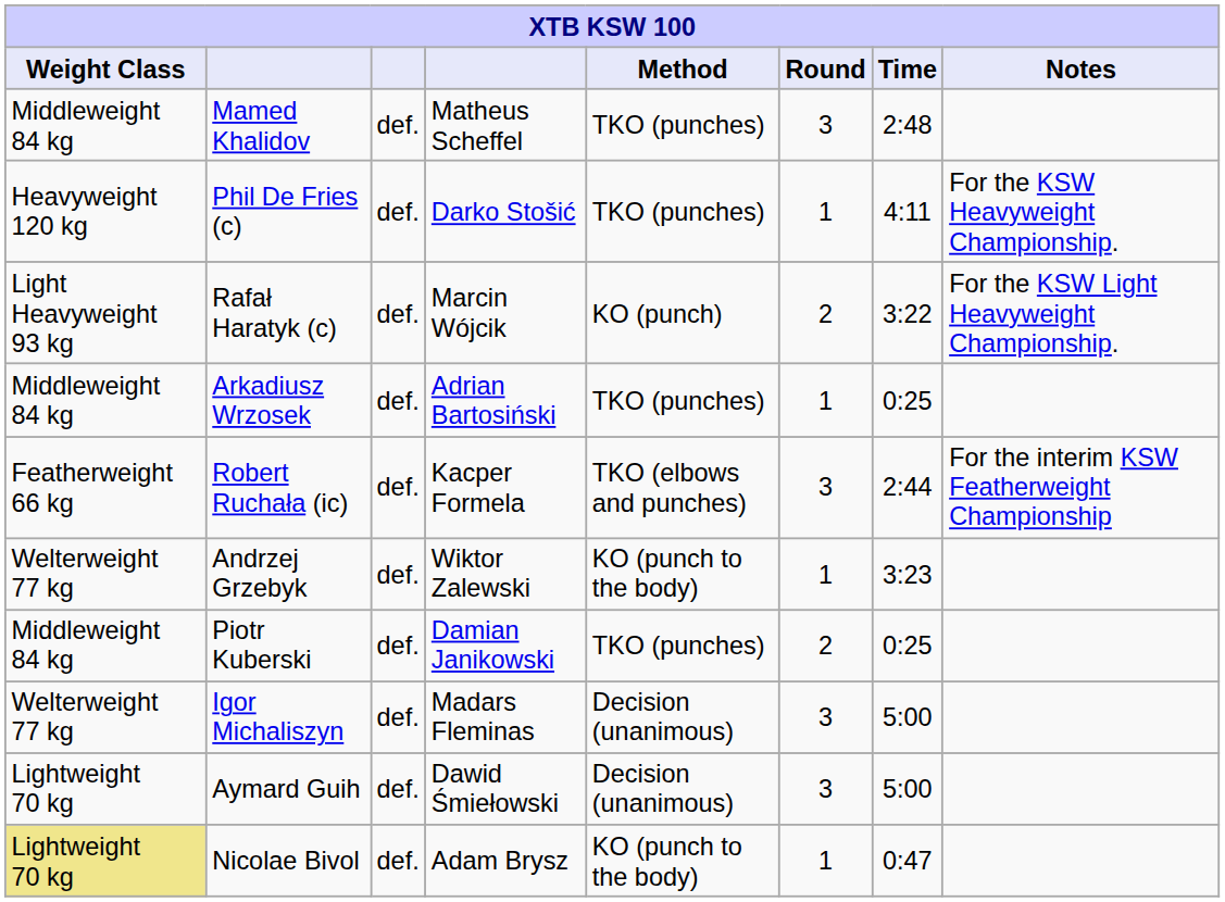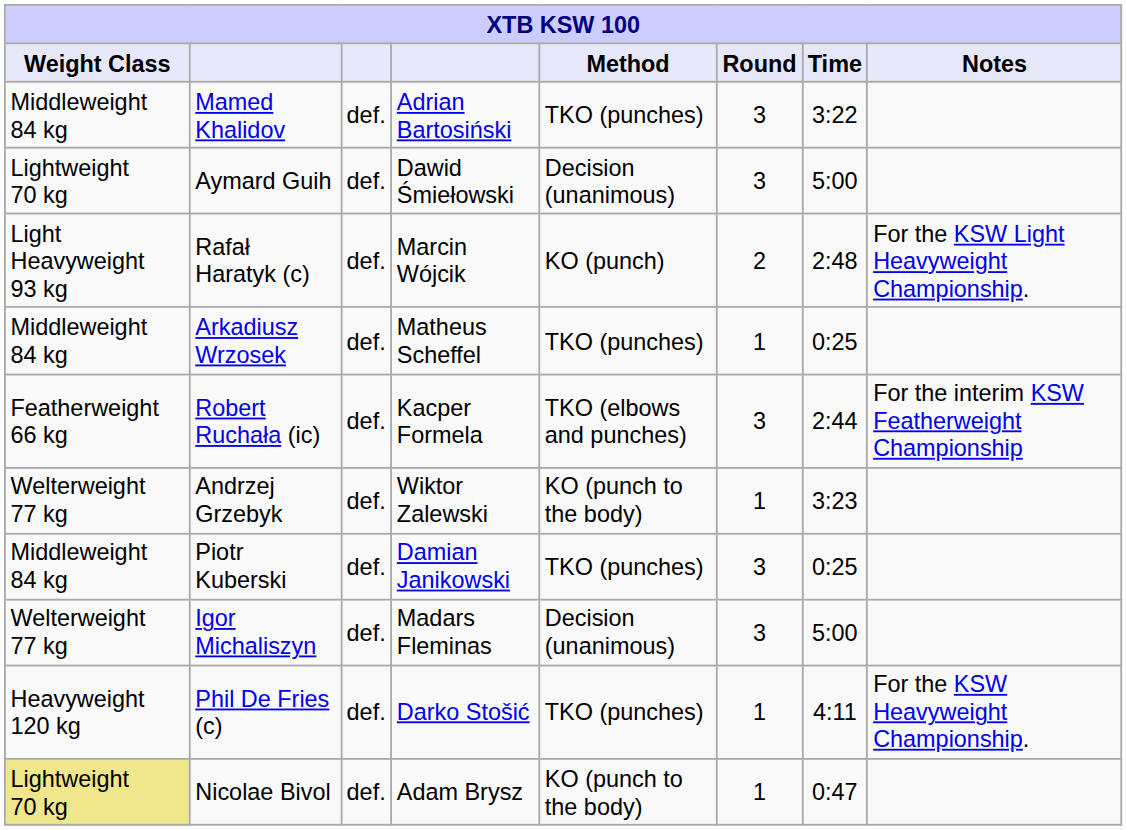 <table class="wikitable" style="font-size: 80%;">
 <tr>
 <th colspan="8" style="background-color: #ccf; color: #000080; text-align: center;"><strong>XTB KSW 100</strong></th>
 </tr>
 <tr>
 <th colspan="1" style="background-color: #E6E8FA; color: #000000; text-align: center;">Weight Class</th>
 <th colspan="1" style="background-color: #E6E8FA; color: #000000; text-align: center;"></th>
 <th colspan="1" style="background-color: #E6E8FA; color: #000000; text-align: center;"></th>
 <th colspan="1" style="background-color: #E6E8FA; color: #000000; text-align: center;"></th>
 <th colspan="1" style="background-color: #E6E8FA; color: #000000; text-align: center;">Method</th>
 <th colspan="1" style="background-color: #E6E8FA; color: #000000; text-align: center;">Round</th>
 <th colspan="1" style="background-color: #E6E8FA; color: #000000; text-align: center;">Time</th>
 <th colspan="1" style="background-color: #E6E8FA; color: #000000; text-align: center;">Notes</th>
 </tr>
 <tr>
 <td>Middleweight 84 kg</td>
 <td> <a href='#'>Mamed Khalidov</a></td>
 <td align=center>def.</td>
-<td> Matheus Scheffel</td>
+<td> <a href='#'>Adrian Bartosiński</a></td>
 <td>TKO (punches)</td>
 <td align=center>3</td>
-<td align=center>2:48</td>
+<td align=center>3:22</td>
 <td></td>
 </tr>
 <tr>
-<td>Heavyweight 120 kg</td>
-<td> <a href='#'>Phil De Fries</a> (c)</td>
+<td>Lightweight 70 kg</td>
+<td> Aymard Guih</td>
 <td align=center>def.</td>
-<td> <a href='#'>Darko Stošić</a></td>
-<td>TKO (punches)</td>
-<td align=center>1</td>
-<td align=center>4:11</td>
-<td>For the <a href='#'>KSW Heavyweight Championship</a>.</td>
+<td> Dawid Śmiełowski</td>
+<td>Decision (unanimous)</td>
+<td align=center>3</td>
+<td align=center>5:00</td>
+<td></td>
 </tr>
 <tr>
 <td>Light Heavyweight 93 kg</td>
 <td> Rafał Haratyk (c)</td>
 <td align=center>def.</td>
 <td> Marcin Wójcik</td>
 <td>KO (punch)</td>
 <td align=center>2</td>
-<td align=center>3:22</td>
+<td align=center>2:48</td>
 <td>For the <a href='#'>KSW Light Heavyweight Championship</a>.</td>
 </tr>
 <tr>
 <td>Middleweight 84 kg</td>
 <td> <a href='#'>Arkadiusz Wrzosek</a></td>
 <td align=center>def.</td>
-<td> <a href='#'>Adrian Bartosiński</a></td>
+<td> Matheus Scheffel</td>
 <td>TKO (punches)</td>
 <td align=center>1</td>
 <td align=center>0:25</td>
 <td></td>
 </tr>
 <tr>
 <td>Featherweight 66 kg</td>
 <td> <a href='#'>Robert Ruchała</a> (ic)</td>
 <td align=center>def.</td>
 <td> Kacper Formela</td>
 <td>TKO (elbows and punches)</td>
 <td align=center>3</td>
 <td align=center>2:44</td>
 <td>For the interim <a href='#'>KSW Featherweight Championship</a></td>
 </tr>
 <tr>
 <td>Welterweight 77 kg</td>
 <td> Andrzej Grzebyk</td>
 <td align=center>def.</td>
 <td> Wiktor Zalewski</td>
 <td>KO (punch to the body)</td>
 <td align=center>1</td>
 <td align=center>3:23</td>
 <td></td>
 </tr>
 <tr>
 <td>Middleweight 84 kg</td>
 <td> Piotr Kuberski</td>
 <td align=center>def.</td>
 <td> <a href='#'>Damian Janikowski</a></td>
 <td>TKO (punches)</td>
-<td align=center>2</td>
+<td align=center>3</td>
 <td align=center>0:25</td>
 <td></td>
 </tr>
 <tr>
 <td>Welterweight 77 kg</td>
 <td> <a href='#'>Igor Michaliszyn</a></td>
 <td align=center>def.</td>
 <td> Madars Fleminas</td>
 <td>Decision (unanimous)</td>
 <td align=center>3</td>
 <td align=center>5:00</td>
 <td></td>
 </tr>
 <tr>
-<td>Lightweight 70 kg</td>
-<td> Aymard Guih</td>
+<td>Heavyweight 120 kg</td>
+<td> <a href='#'>Phil De Fries</a> (c)</td>
 <td align=center>def.</td>
-<td> Dawid Śmiełowski</td>
-<td>Decision (unanimous)</td>
-<td align=center>3</td>
-<td align=center>5:00</td>
-<td></td>
+<td> <a href='#'>Darko Stošić</a></td>
+<td>TKO (punches)</td>
+<td align=center>1</td>
+<td align=center>4:11</td>
+<td>For the <a href='#'>KSW Heavyweight Championship</a>.</td>
 </tr>
 <tr>
 <td style="background: khaki;">Lightweight 70 kg</td>
 <td> Nicolae Bivol</td>
 <td align=center>def.</td>
 <td> Adam Brysz</td>
 <td>KO (punch to the body)</td>
 <td align=center>1</td>
 <td align=center>0:47</td>
 <td></td>
 </tr>
 </table>
